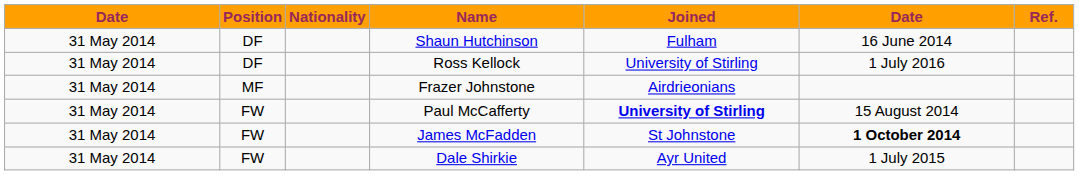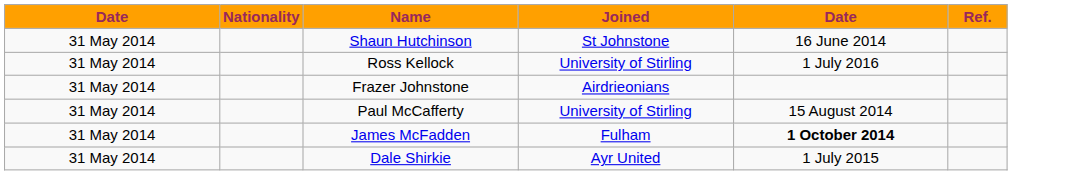 <table class="wikitable"  style="text-align:center; font-size:90%; ">
 <tr>
 <th style="background:#ffa000; color:#98285c; width:200px;">Date</th>
-<th style="background:#ffa000; color:#98285c; width:50px;">Position</th>
 <th style="background:#ffa000; color:#98285c; width:50px;">Nationality</th>
 <th style="background:#ffa000; color:#98285c; width:200px;">Name</th>
 <th style="background:#ffa000; color:#98285c; width:200px;">Joined</th>
 <th style="background:#ffa000; color:#98285c; width:200px;">Date</th>
 <th style="background:#ffa000; color:#98285c; width:50px;">Ref.</th>
 </tr>
 <tr>
 <td>31 May 2014</td>
-<td>DF</td>
 <td></td>
 <td><a href='#'>Shaun Hutchinson</a></td>
-<td><a href='#'>Fulham</a></td>
+<td><a href='#'>St Johnstone</a></td>
 <td>16 June 2014</td>
 <td></td>
 </tr>
 <tr>
 <td>31 May 2014</td>
-<td>DF</td>
 <td></td>
 <td>Ross Kellock</td>
 <td><a href='#'>University of Stirling</a></td>
 <td>1 July 2016</td>
 <td></td>
 </tr>
 <tr>
 <td>31 May 2014</td>
-<td>MF</td>
 <td></td>
 <td>Frazer Johnstone</td>
 <td><a href='#'>Airdrieonians</a></td>
 <td></td>
 <td></td>
 </tr>
 <tr>
 <td>31 May 2014</td>
-<td>FW</td>
 <td></td>
 <td>Paul McCafferty</td>
-<td><strong><a href='#'>University of Stirling</a></strong></td>
+<td><a href='#'>University of Stirling</a></td>
 <td>15 August 2014</td>
 <td></td>
 </tr>
 <tr>
 <td>31 May 2014</td>
-<td>FW</td>
 <td></td>
 <td><a href='#'>James McFadden</a></td>
-<td><a href='#'>St Johnstone</a></td>
+<td><a href='#'>Fulham</a></td>
 <td><strong>1 October 2014</strong></td>
 <td></td>
 </tr>
 <tr>
 <td>31 May 2014</td>
-<td>FW</td>
 <td></td>
 <td><a href='#'>Dale Shirkie</a></td>
 <td><a href='#'>Ayr United</a></td>
 <td>1 July 2015</td>
 <td></td>
 </tr>
 </table>
